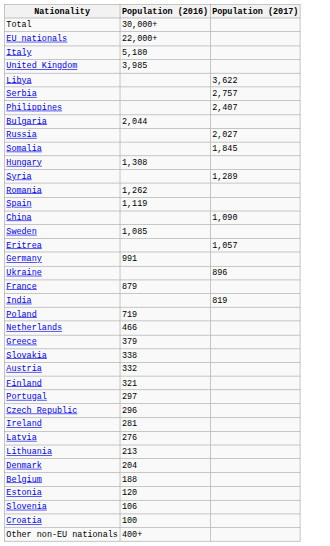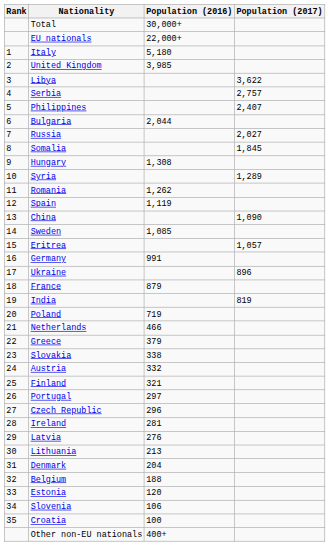 <table class="wikitable">
 <tr>
+<th>Rank</th>
 <th>Nationality</th>
 <th>Population (2016)</th>
 <th>Population (2017)</th>
 </tr>
 <tr>
+<td></td>
 <td>Total</td>
 <td>30,000+</td>
 <td></td>
 </tr>
 <tr>
+<td></td>
 <td> <a href='#'>EU nationals</a></td>
 <td>22,000+</td>
 <td></td>
 </tr>
 <tr>
+<td>1</td>
 <td> <a href='#'>Italy</a></td>
 <td>5,180</td>
 <td></td>
 </tr>
 <tr>
+<td>2</td>
 <td> <a href='#'>United Kingdom</a></td>
 <td>3,985</td>
 <td></td>
 </tr>
 <tr>
+<td>3</td>
 <td> <a href='#'>Libya</a></td>
 <td></td>
 <td>3,622</td>
 </tr>
 <tr>
+<td>4</td>
 <td> <a href='#'>Serbia</a></td>
 <td></td>
 <td>2,757</td>
 </tr>
 <tr>
+<td>5</td>
 <td> <a href='#'>Philippines</a></td>
 <td></td>
 <td>2,407</td>
 </tr>
 <tr>
+<td>6</td>
 <td> <a href='#'>Bulgaria</a></td>
 <td>2,044</td>
 <td></td>
 </tr>
 <tr>
+<td>7</td>
 <td> <a href='#'>Russia</a></td>
 <td></td>
 <td>2,027</td>
 </tr>
 <tr>
+<td>8</td>
 <td> <a href='#'>Somalia</a></td>
 <td></td>
 <td>1,845</td>
 </tr>
 <tr>
+<td>9</td>
 <td> <a href='#'>Hungary</a></td>
 <td>1,308</td>
 <td></td>
 </tr>
 <tr>
+<td>10</td>
 <td> <a href='#'>Syria</a></td>
 <td></td>
 <td>1,289</td>
 </tr>
 <tr>
+<td>11</td>
 <td> <a href='#'>Romania</a></td>
 <td>1,262</td>
 <td></td>
 </tr>
 <tr>
+<td>12</td>
 <td> <a href='#'>Spain</a></td>
 <td>1,119</td>
 <td></td>
 </tr>
 <tr>
+<td>13</td>
 <td> <a href='#'>China</a></td>
 <td></td>
 <td>1,090</td>
 </tr>
 <tr>
+<td>14</td>
 <td> <a href='#'>Sweden</a></td>
 <td>1,085</td>
 <td></td>
 </tr>
 <tr>
+<td>15</td>
 <td> <a href='#'>Eritrea</a></td>
 <td></td>
 <td>1,057</td>
 </tr>
 <tr>
+<td>16</td>
 <td> <a href='#'>Germany</a></td>
 <td>991</td>
 <td></td>
 </tr>
 <tr>
+<td>17</td>
 <td> <a href='#'>Ukraine</a></td>
 <td></td>
 <td>896</td>
 </tr>
 <tr>
+<td>18</td>
 <td> <a href='#'>France</a></td>
 <td>879</td>
 <td></td>
 </tr>
 <tr>
+<td>19</td>
 <td> <a href='#'>India</a></td>
 <td></td>
 <td>819</td>
 </tr>
 <tr>
+<td>20</td>
 <td> <a href='#'>Poland</a></td>
 <td>719</td>
 <td></td>
 </tr>
 <tr>
+<td>21</td>
 <td> <a href='#'>Netherlands</a></td>
 <td>466</td>
 <td></td>
 </tr>
 <tr>
+<td>22</td>
 <td> <a href='#'>Greece</a></td>
 <td>379</td>
 <td></td>
 </tr>
 <tr>
+<td>23</td>
 <td> <a href='#'>Slovakia</a></td>
 <td>338</td>
 <td></td>
 </tr>
 <tr>
+<td>24</td>
 <td> <a href='#'>Austria</a></td>
 <td>332</td>
 <td></td>
 </tr>
 <tr>
+<td>25</td>
 <td> <a href='#'>Finland</a></td>
 <td>321</td>
 <td></td>
 </tr>
 <tr>
+<td>26</td>
 <td> <a href='#'>Portugal</a></td>
 <td>297</td>
 <td></td>
 </tr>
 <tr>
+<td>27</td>
 <td> <a href='#'>Czech Republic</a></td>
 <td>296</td>
 <td></td>
 </tr>
 <tr>
+<td>28</td>
 <td> <a href='#'>Ireland</a></td>
 <td>281</td>
 <td></td>
 </tr>
 <tr>
+<td>29</td>
 <td> <a href='#'>Latvia</a></td>
 <td>276</td>
 <td></td>
 </tr>
 <tr>
+<td>30</td>
 <td> <a href='#'>Lithuania</a></td>
 <td>213</td>
 <td></td>
 </tr>
 <tr>
+<td>31</td>
 <td> <a href='#'>Denmark</a></td>
 <td>204</td>
 <td></td>
 </tr>
 <tr>
+<td>32</td>
 <td> <a href='#'>Belgium</a></td>
 <td>188</td>
 <td></td>
 </tr>
 <tr>
+<td>33</td>
 <td> <a href='#'>Estonia</a></td>
 <td>120</td>
 <td></td>
 </tr>
 <tr>
+<td>34</td>
 <td> <a href='#'>Slovenia</a></td>
 <td>106</td>
 <td></td>
 </tr>
 <tr>
+<td>35</td>
 <td> <a href='#'>Croatia</a></td>
 <td>100</td>
 <td></td>
 </tr>
 <tr>
+<td></td>
 <td>Other non-EU nationals</td>
 <td>400+</td>
 <td></td>
 </tr>
 </table>
